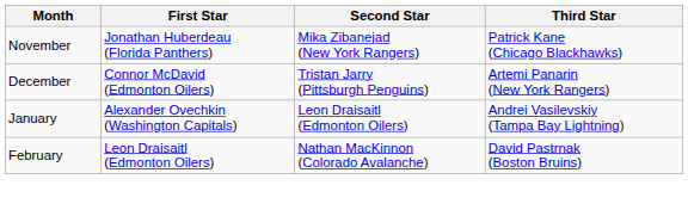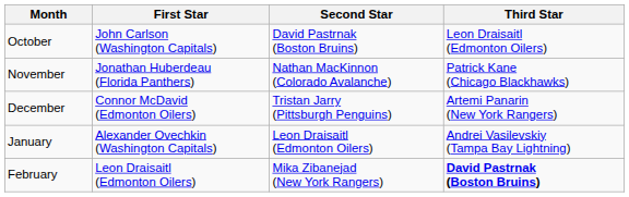 <table class="wikitable" style="width:50em;">
 <tr>
 <th>Month</th>
 <th>First Star</th>
 <th>Second Star</th>
 <th>Third Star</th>
 </tr>
 <tr>
+<td>October</td>
+<td><a href='#'>John Carlson</a><br>(<a href='#'>Washington Capitals</a>)</td>
+<td><a href='#'>David Pastrnak</a><br>(<a href='#'>Boston Bruins</a>)</td>
+<td><a href='#'>Leon Draisaitl</a><br>(<a href='#'>Edmonton Oilers</a>)</td>
+</tr>
+<tr>
 <td>November</td>
 <td><a href='#'>Jonathan Huberdeau</a><br>(<a href='#'>Florida Panthers</a>)</td>
-<td><a href='#'>Mika Zibanejad</a><br>(<a href='#'>New York Rangers</a>)</td>
+<td><a href='#'>Nathan MacKinnon</a><br>(<a href='#'>Colorado Avalanche</a>)</td>
 <td><a href='#'>Patrick Kane</a><br>(<a href='#'>Chicago Blackhawks</a>)</td>
 </tr>
 <tr>
 <td>December</td>
 <td><a href='#'>Connor McDavid</a><br>(<a href='#'>Edmonton Oilers</a>)</td>
 <td><a href='#'>Tristan Jarry</a><br>(<a href='#'>Pittsburgh Penguins</a>)</td>
 <td><a href='#'>Artemi Panarin</a><br>(<a href='#'>New York Rangers</a>)</td>
 </tr>
 <tr>
 <td>January</td>
 <td><a href='#'>Alexander Ovechkin</a><br>(<a href='#'>Washington Capitals</a>)</td>
 <td><a href='#'>Leon Draisaitl</a><br>(<a href='#'>Edmonton Oilers</a>)</td>
 <td><a href='#'>Andrei Vasilevskiy</a><br>(<a href='#'>Tampa Bay Lightning</a>)</td>
 </tr>
 <tr>
 <td>February</td>
 <td><a href='#'>Leon Draisaitl</a><br>(<a href='#'>Edmonton Oilers</a>)</td>
-<td><a href='#'>Nathan MacKinnon</a><br>(<a href='#'>Colorado Avalanche</a>)</td>
-<td><a href='#'>David Pastrnak</a><br>(<a href='#'>Boston Bruins</a>)</td>
+<td><a href='#'>Mika Zibanejad</a><br>(<a href='#'>New York Rangers</a>)</td>
+<td><strong><a href='#'>David Pastrnak</a><br>(<a href='#'>Boston Bruins</a>)</strong></td>
 </tr>
 </table>
